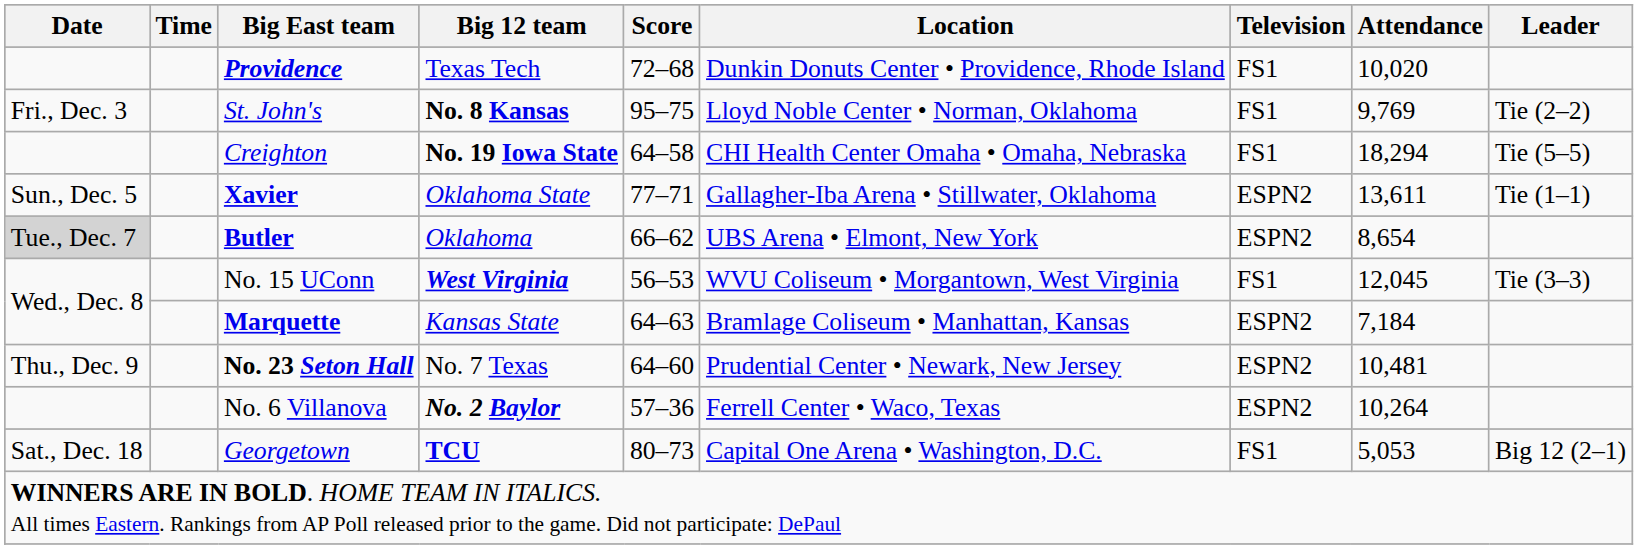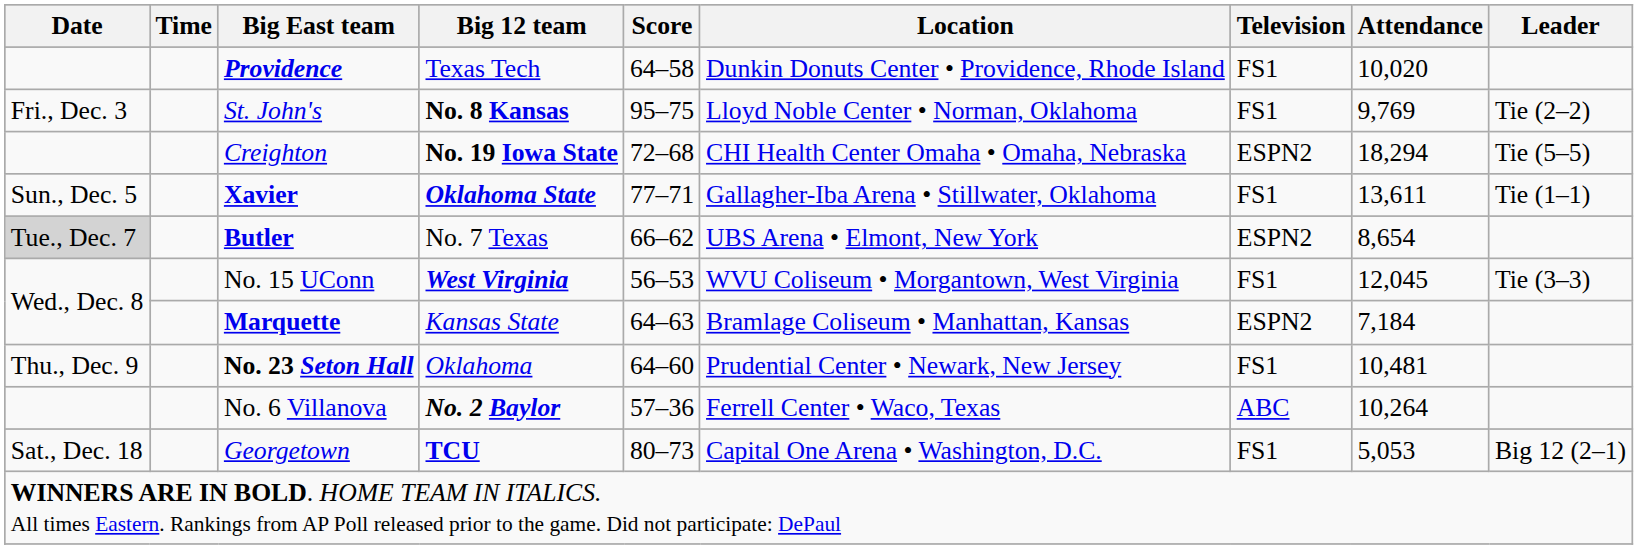 <table class="wikitable" style="font-size: 95%">
 <tr>
 <th>Date</th>
 <th>Time</th>
 <th>Big East team</th>
 <th>Big 12 team</th>
 <th>Score</th>
 <th>Location</th>
 <th>Television</th>
 <th>Attendance</th>
 <th>Leader</th>
 </tr>
 <tr>
 <td></td>
 <td></td>
 <td><strong><a href='#'><em>Providence</em></a></strong></td>
 <td><a href='#'>Texas Tech</a></td>
-<td>72–68</td>
+<td>64–58</td>
 <td><a href='#'>Dunkin Donuts Center</a> • <a href='#'>Providence, Rhode Island</a></td>
 <td>FS1</td>
 <td>10,020</td>
 <td></td>
 </tr>
 <tr>
 <td>Fri., Dec. 3</td>
 <td></td>
 <td><a href='#'><em>St. John's</em></a></td>
 <td><strong>No. 8 <a href='#'>Kansas</a></strong></td>
 <td>95–75</td>
 <td><a href='#'>Lloyd Noble Center</a> • <a href='#'>Norman, Oklahoma</a></td>
 <td>FS1</td>
 <td>9,769</td>
 <td>Tie (2–2)</td>
 </tr>
 <tr>
 <td></td>
 <td></td>
 <td><em><a href='#'>Creighton</a></em></td>
 <td><strong>No. 19 <a href='#'>Iowa State</a></strong></td>
-<td>64–58</td>
+<td>72–68</td>
 <td><a href='#'>CHI Health Center Omaha</a> • <a href='#'>Omaha, Nebraska</a></td>
-<td>FS1</td>
+<td>ESPN2</td>
 <td>18,294</td>
 <td>Tie (5–5)</td>
 </tr>
 <tr>
 <td>Sun., Dec. 5</td>
 <td></td>
 <td><strong><a href='#'>Xavier</a></strong></td>
-<td><em><a href='#'>Oklahoma State</a></em></td>
+<td><strong><em><a href='#'>Oklahoma State</a></em></strong></td>
 <td>77–71</td>
 <td><a href='#'>Gallagher-Iba Arena</a> • <a href='#'>Stillwater, Oklahoma</a></td>
-<td>ESPN2</td>
+<td>FS1</td>
 <td>13,611</td>
 <td>Tie (1–1)</td>
 </tr>
 <tr>
 <td style="background: lightgrey;">Tue., Dec. 7</td>
 <td></td>
 <td><strong><a href='#'>Butler</a></strong></td>
-<td><em><a href='#'>Oklahoma</a></em></td>
+<td>No. 7 <a href='#'>Texas</a></td>
 <td>66–62</td>
 <td><a href='#'>UBS Arena</a> • <a href='#'>Elmont, New York</a></td>
 <td>ESPN2</td>
 <td>8,654</td>
 <td></td>
 </tr>
 <tr>
 <td rowspan="2">Wed., Dec. 8</td>
 <td></td>
 <td>No. 15 <a href='#'>UConn</a></td>
 <td><em><a href='#'><strong>West Virginia</strong></a></em></td>
 <td>56–53</td>
 <td><a href='#'>WVU Coliseum</a> • <a href='#'>Morgantown, West Virginia</a></td>
 <td>FS1</td>
 <td>12,045</td>
 <td>Tie (3–3)</td>
 </tr>
 <tr>
 <td></td>
 <td><strong><a href='#'>Marquette</a></strong></td>
 <td><em><a href='#'>Kansas State</a></em></td>
 <td>64–63</td>
 <td><a href='#'>Bramlage Coliseum</a> • <a href='#'>Manhattan, Kansas</a></td>
 <td>ESPN2</td>
 <td>7,184</td>
 <td></td>
 </tr>
 <tr>
 <td>Thu., Dec. 9</td>
 <td></td>
 <td><strong>No. 23 <a href='#'><em>Seton Hall</em></a></strong></td>
-<td>No. 7 <a href='#'>Texas</a></td>
+<td><em><a href='#'>Oklahoma</a></em></td>
 <td>64–60</td>
 <td><a href='#'>Prudential Center</a> • <a href='#'>Newark, New Jersey</a></td>
-<td>ESPN2</td>
+<td>FS1</td>
 <td>10,481</td>
 <td></td>
 </tr>
 <tr>
 <td></td>
 <td></td>
 <td>No. 6 <a href='#'>Villanova</a></td>
 <td><strong><em>No. 2 <a href='#'>Baylor</a></em></strong></td>
 <td>57–36</td>
 <td><a href='#'>Ferrell Center</a> • <a href='#'>Waco, Texas</a></td>
-<td>ESPN2</td>
+<td><a href='#'>ABC</a></td>
 <td>10,264</td>
 <td></td>
 </tr>
 <tr>
 <td>Sat., Dec. 18</td>
 <td></td>
 <td><em><a href='#'>Georgetown</a></em></td>
 <td><a href='#'><strong>TCU</strong></a></td>
 <td>80–73</td>
 <td><a href='#'>Capital One Arena</a> • <a href='#'>Washington, D.C.</a></td>
 <td>FS1</td>
 <td>5,053</td>
 <td>Big 12 (2–1)</td>
 </tr>
 <tr>
 <td colspan="9"><strong>WINNERS ARE IN BOLD</strong>. <em>HOME TEAM IN ITALICS.</em><br><small> All times <a href='#'>Eastern</a>. Rankings from AP Poll released prior to the game. Did not participate: <a href='#'>DePaul</a></small></td>
 </tr>
 </table>
